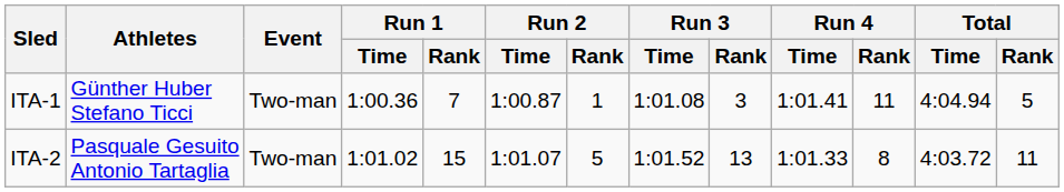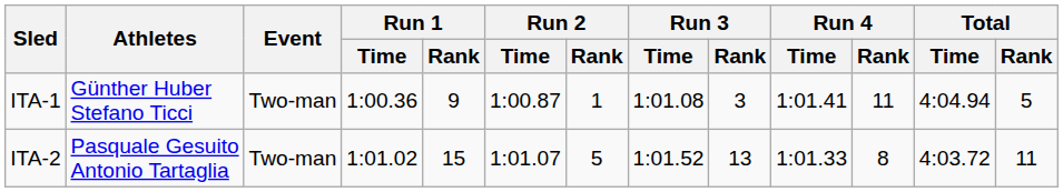 <table class="wikitable" border="1" style="font-size:90%">
 <tr>
 <th rowspan="2">Sled</th>
 <th rowspan="2">Athletes</th>
 <th rowspan="2">Event</th>
 <th colspan="2">Run 1</th>
 <th colspan="2">Run 2</th>
 <th colspan="2">Run 3</th>
 <th colspan="2">Run 4</th>
 <th colspan="2">Total</th>
 </tr>
 <tr>
 <th>Time</th>
 <th>Rank</th>
 <th>Time</th>
 <th>Rank</th>
 <th>Time</th>
 <th>Rank</th>
 <th>Time</th>
 <th>Rank</th>
 <th>Time</th>
 <th>Rank</th>
 </tr>
 <tr>
 <td align="center">ITA-1</td>
 <td><a href='#'>Günther Huber</a><br><a href='#'>Stefano Ticci</a></td>
 <td>Two-man</td>
 <td align="center">1:00.36</td>
-<td align="center">7</td>
+<td align="center">9</td>
 <td align="center">1:00.87</td>
 <td align="center">1</td>
 <td align="center">1:01.08</td>
 <td align="center">3</td>
 <td align="center">1:01.41</td>
 <td align="center">11</td>
 <td align="center">4:04.94</td>
 <td align="center">5</td>
 </tr>
 <tr>
 <td align="center">ITA-2</td>
 <td><a href='#'>Pasquale Gesuito</a><br><a href='#'>Antonio Tartaglia</a></td>
 <td>Two-man</td>
 <td align="center">1:01.02</td>
 <td align="center">15</td>
 <td align="center">1:01.07</td>
 <td align="center">5</td>
 <td align="center">1:01.52</td>
 <td align="center">13</td>
 <td align="center">1:01.33</td>
 <td align="center">8</td>
 <td align="center">4:03.72</td>
 <td align="center">11</td>
 </tr>
 </table>
